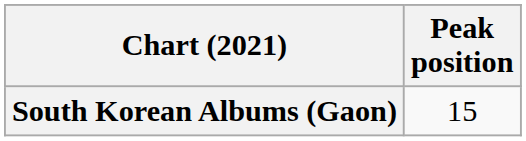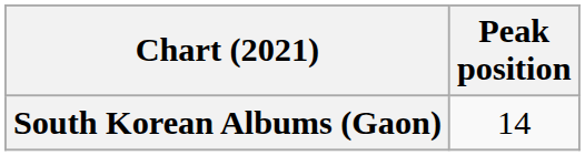 <table class="wikitable plainrowheaders" style="text-align:center">
 <tr>
 <th scope="col">Chart (2021)</th>
 <th scope="col">Peak<br>position</th>
 </tr>
 <tr>
 <th scope="row">South Korean Albums (Gaon)</th>
-<td>15</td>
+<td>14</td>
 </tr>
 </table>
